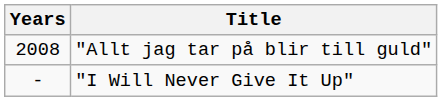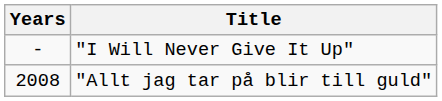 <table class="wikitable">
 <tr>
 <th width="40">Years</th>
 <th>Title</th>
 </tr>
 <tr>
+<td style="text-align:center;">-</td>
+<td align="left">"I Will Never Give It Up"</td>
+</tr>
+<tr>
 <td style="text-align:center;">2008</td>
 <td align="left">"Allt jag tar på blir till guld"</td>
 </tr>
-<tr>
-<td style="text-align:center;">-</td>
-<td align="left">"I Will Never Give It Up"</td>
-</tr>
 </table>
